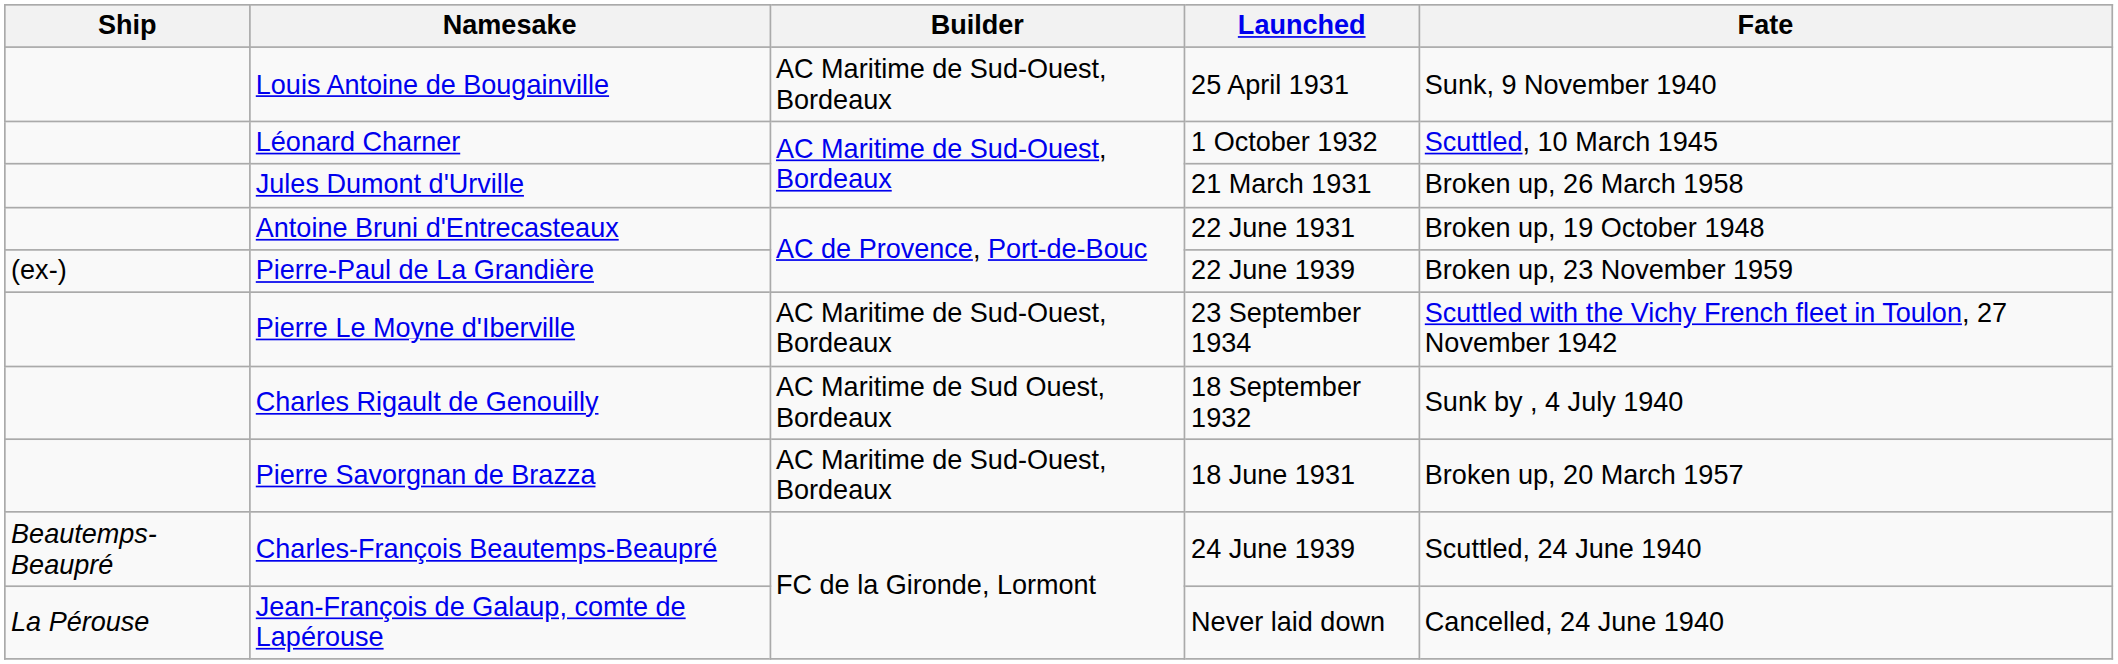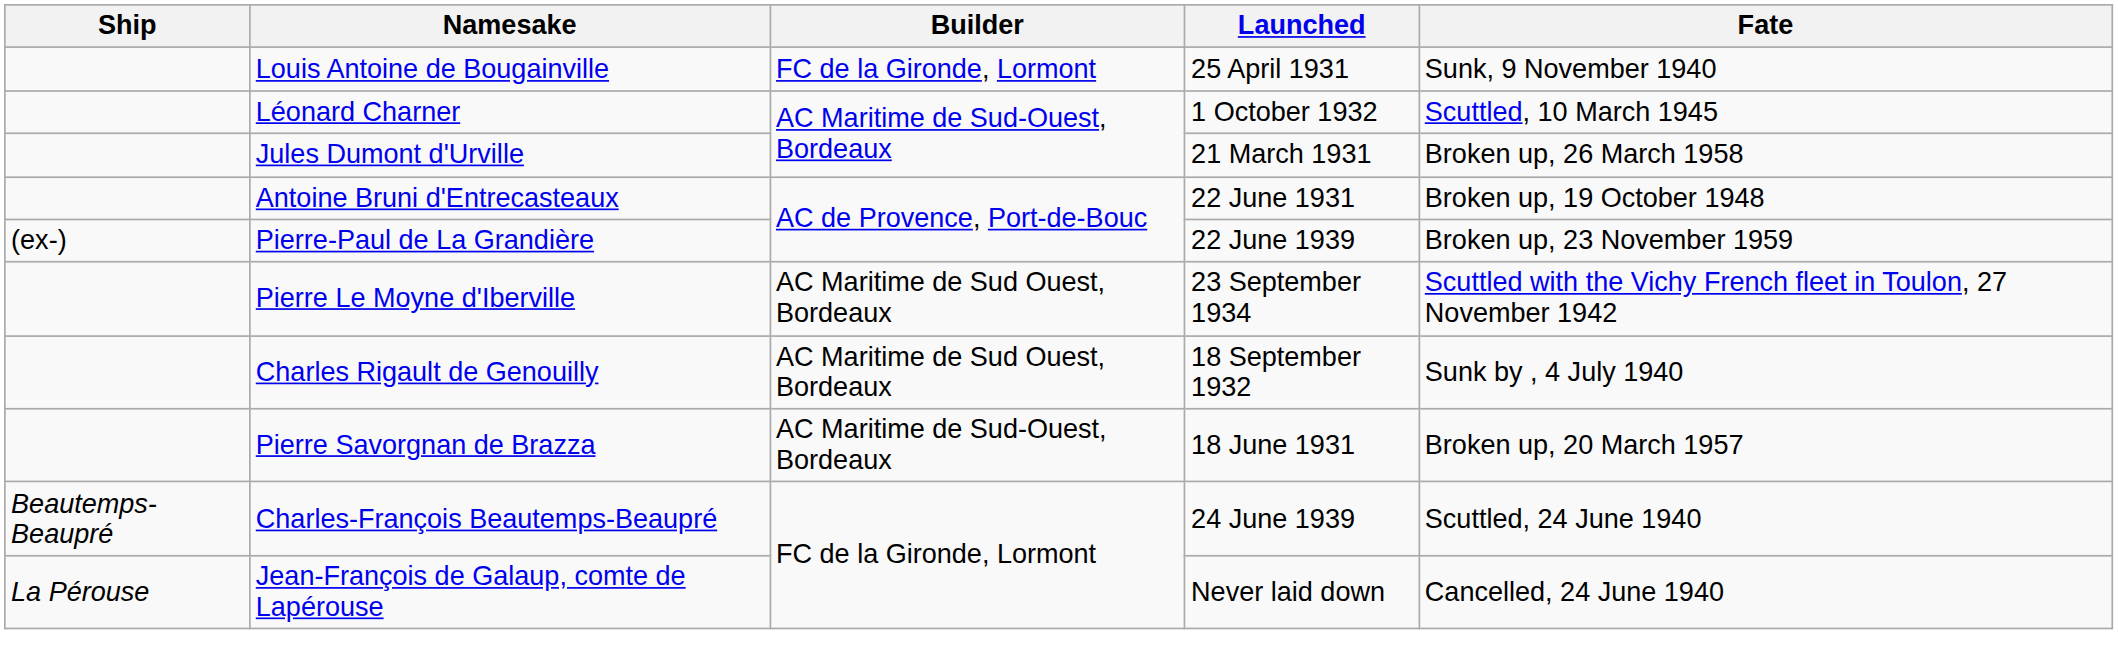 <table class="wikitable" border="1">
 <tr>
 <th>Ship</th>
 <th>Namesake</th>
 <th>Builder</th>
 <th><a href='#'>Launched</a></th>
 <th>Fate</th>
 </tr>
 <tr>
 <td></td>
 <td><a href='#'>Louis Antoine de Bougainville</a></td>
-<td>AC Maritime de Sud-Ouest, Bordeaux</td>
+<td><a href='#'>FC de la Gironde</a>, <a href='#'>Lormont</a></td>
 <td>25 April 1931</td>
 <td>Sunk, 9 November 1940</td>
 </tr>
 <tr>
 <td></td>
 <td><a href='#'>Léonard Charner</a></td>
 <td rowspan=2><a href='#'>AC Maritime de Sud-Ouest</a>, <a href='#'>Bordeaux</a></td>
 <td>1 October 1932</td>
 <td><a href='#'>Scuttled</a>, 10 March 1945</td>
 </tr>
 <tr>
 <td></td>
 <td><a href='#'>Jules Dumont d'Urville</a></td>
 <td>21 March 1931</td>
 <td>Broken up, 26 March 1958</td>
 </tr>
 <tr>
 <td></td>
 <td><a href='#'>Antoine Bruni d'Entrecasteaux</a></td>
 <td rowspan=2><a href='#'>AC de Provence</a>, <a href='#'>Port-de-Bouc</a></td>
 <td>22 June 1931</td>
 <td>Broken up, 19 October 1948</td>
 </tr>
 <tr>
 <td> (ex-)</td>
 <td><a href='#'>Pierre-Paul de La Grandière</a></td>
 <td>22 June 1939</td>
 <td>Broken up, 23 November 1959</td>
 </tr>
 <tr>
 <td></td>
 <td><a href='#'>Pierre Le Moyne d'Iberville</a></td>
-<td>AC Maritime de Sud-Ouest, Bordeaux</td>
+<td>AC Maritime de Sud Ouest, Bordeaux</td>
 <td>23 September 1934</td>
 <td><a href='#'>Scuttled with the Vichy French fleet in Toulon</a>, 27 November 1942</td>
 </tr>
 <tr>
 <td></td>
 <td><a href='#'>Charles Rigault de Genouilly</a></td>
 <td>AC Maritime de Sud Ouest, Bordeaux</td>
 <td>18 September 1932</td>
 <td>Sunk by , 4 July 1940</td>
 </tr>
 <tr>
 <td></td>
 <td><a href='#'>Pierre Savorgnan de Brazza</a></td>
 <td>AC Maritime de Sud-Ouest, Bordeaux</td>
 <td>18 June 1931</td>
 <td>Broken up, 20 March 1957</td>
 </tr>
 <tr>
 <td><em>Beautemps-Beaupré</em></td>
 <td><a href='#'>Charles-François Beautemps-Beaupré</a></td>
 <td rowspan=2>FC de la Gironde, Lormont</td>
 <td>24 June 1939</td>
 <td>Scuttled, 24 June 1940</td>
 </tr>
 <tr>
 <td><em>La Pérouse</em></td>
 <td><a href='#'>Jean-François de Galaup, comte de Lapérouse</a></td>
 <td>Never laid down</td>
 <td>Cancelled, 24 June 1940</td>
 </tr>
 </table>
